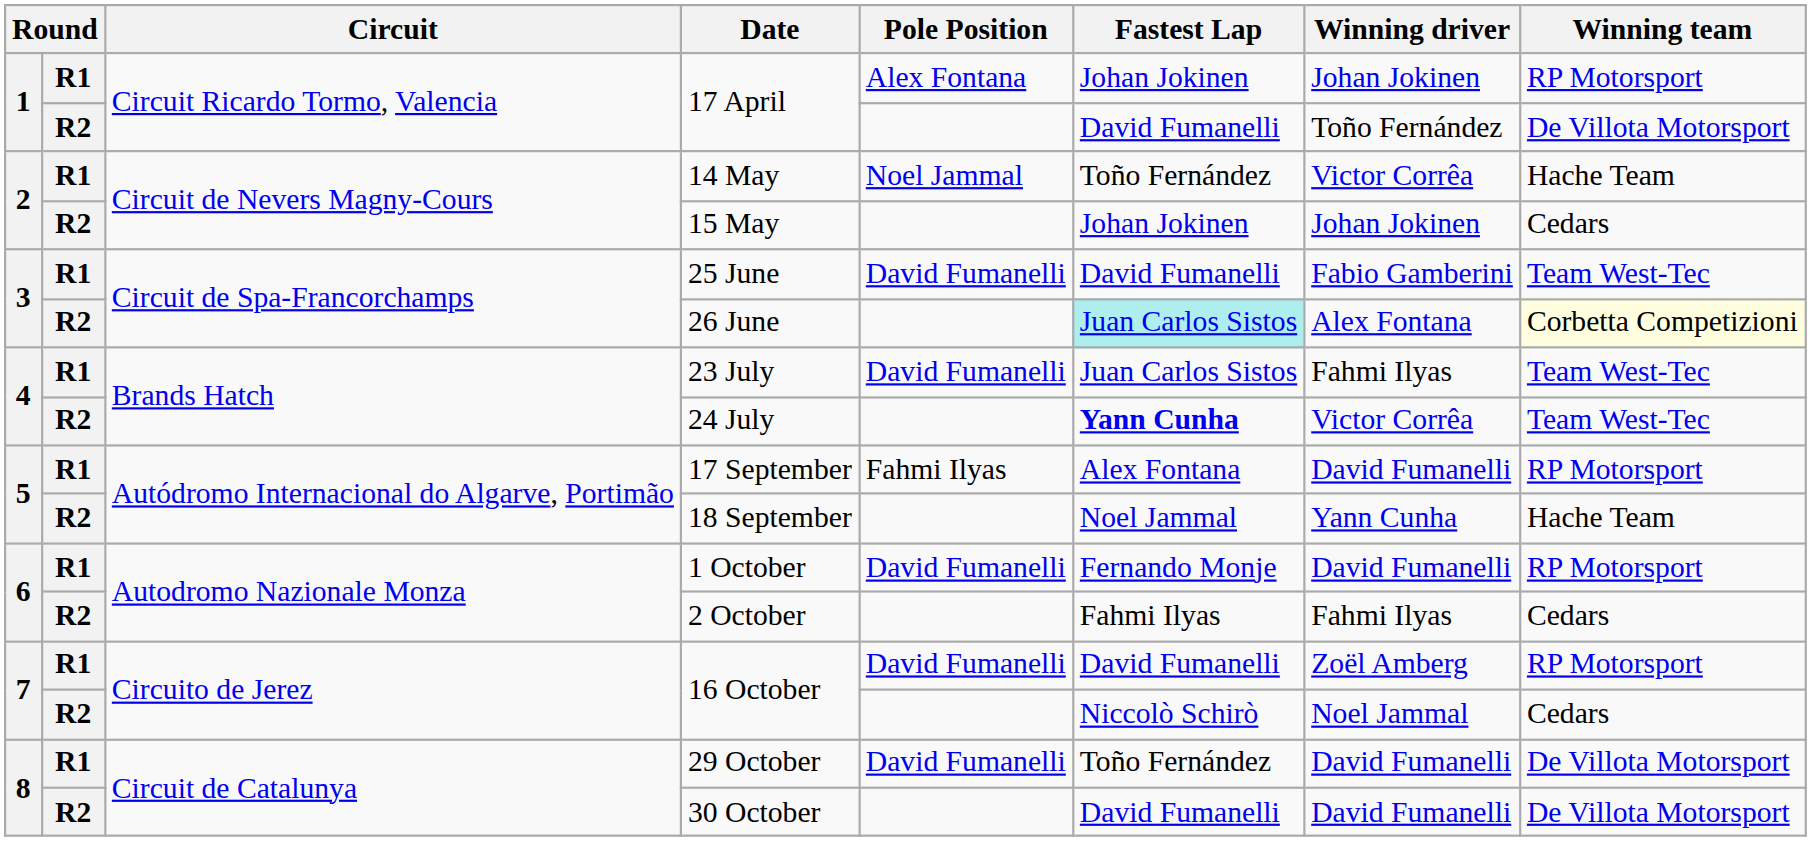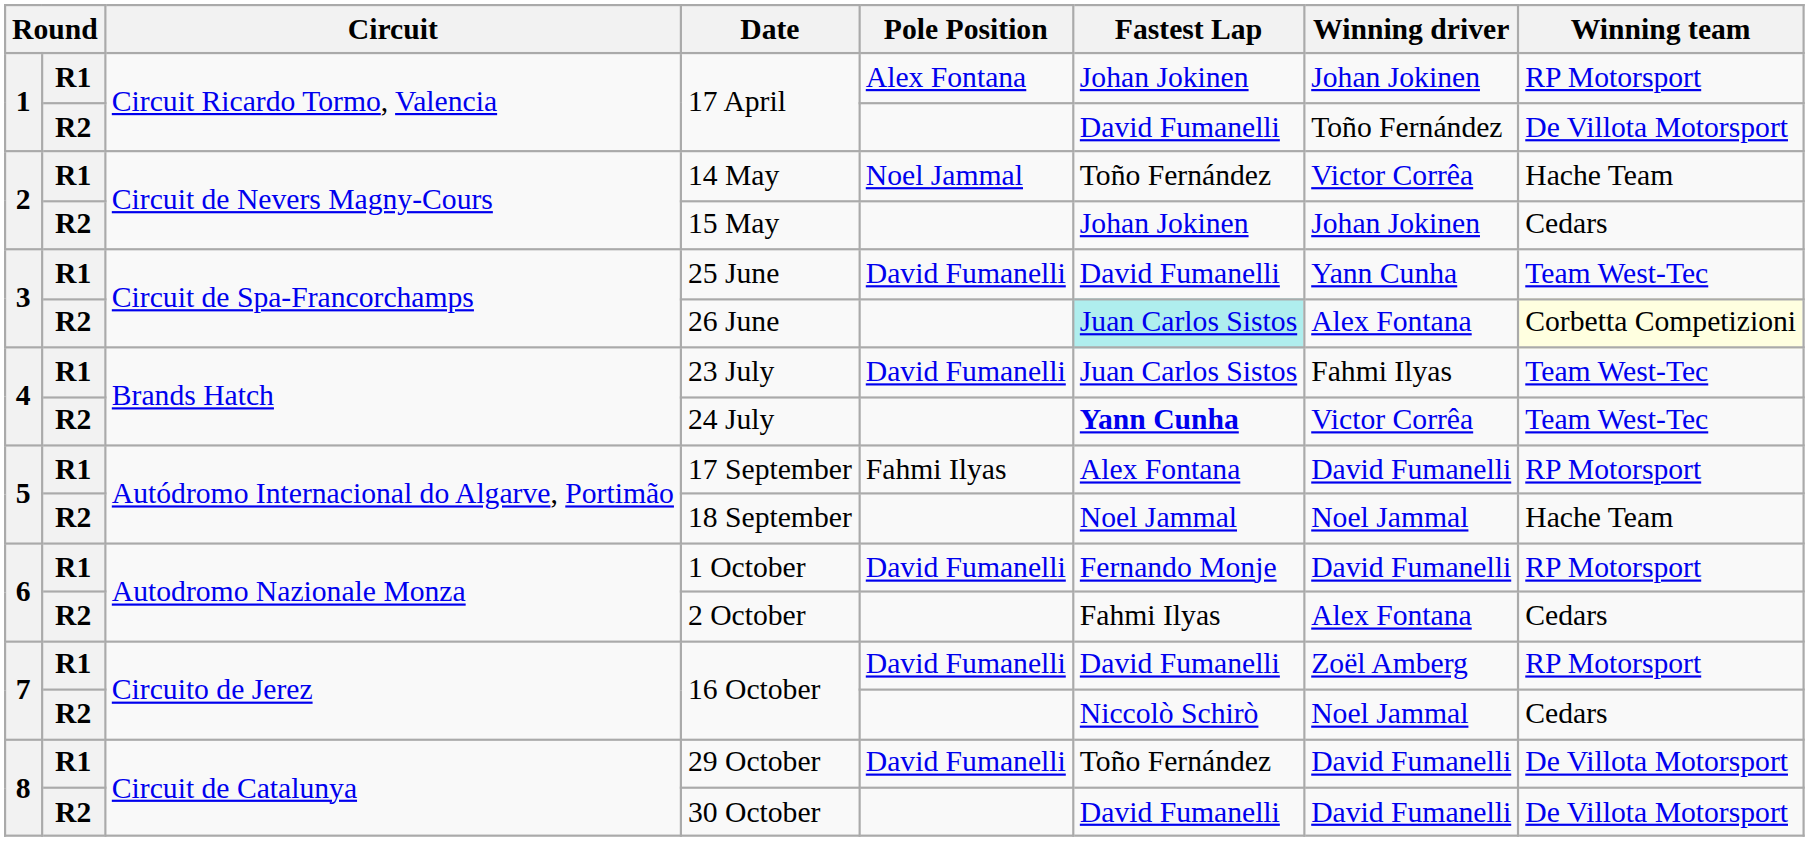 <table class="wikitable" style="font-size: 85%;">
 <tr>
 <th colspan=2>Round</th>
 <th>Circuit</th>
 <th>Date</th>
 <th>Pole Position</th>
 <th>Fastest Lap</th>
 <th>Winning driver</th>
 <th>Winning team</th>
 </tr>
 <tr>
 <th rowspan=2>1</th>
 <th>R1</th>
 <td rowspan=2> <a href='#'>Circuit Ricardo Tormo</a>, <a href='#'>Valencia</a></td>
 <td rowspan=2>17 April</td>
 <td> <a href='#'>Alex Fontana</a></td>
 <td> <a href='#'>Johan Jokinen</a></td>
 <td> <a href='#'>Johan Jokinen</a></td>
 <td> <a href='#'>RP Motorsport</a></td>
 </tr>
 <tr>
 <th>R2</th>
 <td></td>
 <td> <a href='#'>David Fumanelli</a></td>
 <td> Toño Fernández</td>
 <td> <a href='#'>De Villota Motorsport</a></td>
 </tr>
 <tr>
 <th rowspan=2>2</th>
 <th>R1</th>
 <td rowspan=2> <a href='#'>Circuit de Nevers Magny-Cours</a></td>
 <td>14 May</td>
 <td> <a href='#'>Noel Jammal</a></td>
 <td> Toño Fernández</td>
 <td> <a href='#'>Victor Corrêa</a></td>
 <td> Hache Team</td>
 </tr>
 <tr>
 <th>R2</th>
 <td>15 May</td>
 <td></td>
 <td> <a href='#'>Johan Jokinen</a></td>
 <td> <a href='#'>Johan Jokinen</a></td>
 <td> Cedars</td>
 </tr>
 <tr>
 <th rowspan=2>3</th>
 <th>R1</th>
 <td rowspan=2> <a href='#'>Circuit de Spa-Francorchamps</a></td>
 <td>25 June</td>
 <td> <a href='#'>David Fumanelli</a></td>
 <td> <a href='#'>David Fumanelli</a></td>
-<td nowrap> <a href='#'>Fabio Gamberini</a></td>
+<td> <a href='#'>Yann Cunha</a></td>
 <td> <a href='#'>Team West-Tec</a></td>
 </tr>
 <tr>
 <th>R2</th>
 <td>26 June</td>
 <td></td>
 <td style="background: paleturquoise;"> <a href='#'>Juan Carlos Sistos</a></td>
 <td> <a href='#'>Alex Fontana</a></td>
 <td style="background: lightyellow;"> Corbetta Competizioni</td>
 </tr>
 <tr>
 <th rowspan=2>4</th>
 <th>R1</th>
 <td rowspan=2> <a href='#'>Brands Hatch</a></td>
 <td>23 July</td>
 <td> <a href='#'>David Fumanelli</a></td>
 <td nowrap> <a href='#'>Juan Carlos Sistos</a></td>
 <td> Fahmi Ilyas</td>
 <td> <a href='#'>Team West-Tec</a></td>
 </tr>
 <tr>
 <th>R2</th>
 <td>24 July</td>
 <td></td>
 <td><strong> <a href='#'>Yann Cunha</a></strong></td>
 <td> <a href='#'>Victor Corrêa</a></td>
 <td> <a href='#'>Team West-Tec</a></td>
 </tr>
 <tr>
 <th rowspan=2>5</th>
 <th>R1</th>
 <td rowspan=2 nowrap> <a href='#'>Autódromo Internacional do Algarve</a>, <a href='#'>Portimão</a></td>
 <td>17 September</td>
 <td> Fahmi Ilyas</td>
 <td> <a href='#'>Alex Fontana</a></td>
 <td> <a href='#'>David Fumanelli</a></td>
 <td> <a href='#'>RP Motorsport</a></td>
 </tr>
 <tr>
 <th>R2</th>
 <td nowrap>18 September</td>
 <td></td>
 <td> <a href='#'>Noel Jammal</a></td>
-<td> <a href='#'>Yann Cunha</a></td>
+<td> <a href='#'>Noel Jammal</a></td>
 <td> Hache Team</td>
 </tr>
 <tr>
 <th rowspan=2>6</th>
 <th>R1</th>
 <td rowspan=2> <a href='#'>Autodromo Nazionale Monza</a></td>
 <td>1 October</td>
 <td> <a href='#'>David Fumanelli</a></td>
 <td> <a href='#'>Fernando Monje</a></td>
 <td> <a href='#'>David Fumanelli</a></td>
 <td> <a href='#'>RP Motorsport</a></td>
 </tr>
 <tr>
 <th>R2</th>
 <td>2 October</td>
 <td></td>
 <td> Fahmi Ilyas</td>
-<td> Fahmi Ilyas</td>
+<td> <a href='#'>Alex Fontana</a></td>
 <td> Cedars</td>
 </tr>
 <tr>
 <th rowspan=2>7</th>
 <th>R1</th>
 <td rowspan=2> <a href='#'>Circuito de Jerez</a></td>
 <td rowspan=2>16 October</td>
 <td nowrap> <a href='#'>David Fumanelli</a></td>
 <td nowrap> <a href='#'>David Fumanelli</a></td>
 <td> <a href='#'>Zoël Amberg</a></td>
 <td> <a href='#'>RP Motorsport</a></td>
 </tr>
 <tr>
 <th>R2</th>
 <td></td>
 <td> <a href='#'>Niccolò Schirò</a></td>
 <td> <a href='#'>Noel Jammal</a></td>
 <td> Cedars</td>
 </tr>
 <tr>
 <th rowspan=2>8</th>
 <th>R1</th>
 <td rowspan=2> <a href='#'>Circuit de Catalunya</a></td>
 <td>29 October</td>
 <td> <a href='#'>David Fumanelli</a></td>
 <td> Toño Fernández</td>
 <td nowrap> <a href='#'>David Fumanelli</a></td>
 <td> <a href='#'>De Villota Motorsport</a></td>
 </tr>
 <tr>
 <th>R2</th>
 <td>30 October</td>
 <td></td>
 <td> <a href='#'>David Fumanelli</a></td>
 <td> <a href='#'>David Fumanelli</a></td>
 <td> <a href='#'>De Villota Motorsport</a></td>
 </tr>
 </table>
